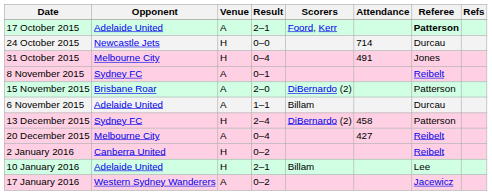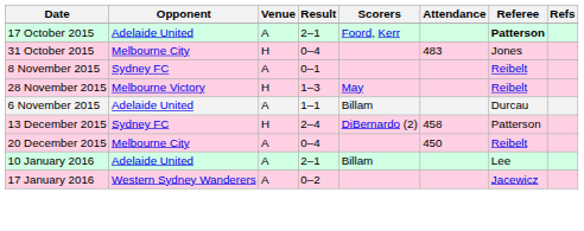 <table class="wikitable">
 <tr>
 <th>Date</th>
 <th>Opponent</th>
 <th>Venue</th>
 <th>Result</th>
 <th>Scorers</th>
 <th>Attendance</th>
 <th>Referee</th>
 <th>Refs</th>
 </tr>
 <tr>
 </tr>
 <tr bgcolor = "#d0ffe3">
 <td>17 October 2015</td>
 <td><a href='#'>Adelaide United</a></td>
 <td>A</td>
 <td>2–1</td>
 <td><a href='#'>Foord</a>, <a href='#'>Kerr</a></td>
 <td></td>
 <td><strong>Patterson</strong></td>
 <td></td>
 </tr>
-<tr bgcolor = "#f3f3f3">
-<td>24 October 2015</td>
-<td><a href='#'>Newcastle Jets</a></td>
-<td>H</td>
-<td>0–0</td>
-<td></td>
-<td>714</td>
-<td>Durcau</td>
-<td></td>
-</tr>
 <tr bgcolor = "#ffd0e3">
 <td>31 October 2015</td>
 <td><a href='#'>Melbourne City</a></td>
 <td>H</td>
 <td>0–4</td>
 <td></td>
-<td>491</td>
+<td>483</td>
 <td>Jones</td>
 <td></td>
 </tr>
 <tr bgcolor = "#ffd0e3">
 <td>8 November 2015</td>
 <td><a href='#'>Sydney FC</a></td>
 <td>A</td>
 <td>0–1</td>
 <td></td>
 <td></td>
 <td><a href='#'>Reibelt</a></td>
 <td></td>
 </tr>
-<tr bgcolor = "#d0ffe3">
-<td>15 November 2015</td>
-<td><a href='#'>Brisbane Roar</a></td>
-<td>A</td>
-<td>2–0</td>
-<td><a href='#'>DiBernardo</a> (2)</td>
+<tr bgcolor = "#ffd0e3">
+<td>28 November 2015</td>
+<td><a href='#'>Melbourne Victory</a></td>
+<td>H</td>
+<td>1–3</td>
+<td><a href='#'>May</a></td>
 <td></td>
-<td>Patterson</td>
+<td><a href='#'>Reibelt</a></td>
 <td></td>
 </tr>
 <tr bgcolor = "#f3f3f3">
 <td>6 November 2015</td>
 <td><a href='#'>Adelaide United</a></td>
 <td>A</td>
 <td>1–1</td>
 <td>Billam</td>
 <td></td>
 <td>Durcau</td>
 <td></td>
 </tr>
 <tr bgcolor = "#ffd0e3">
 <td>13 December 2015</td>
 <td><a href='#'>Sydney FC</a></td>
 <td>H</td>
 <td>2–4</td>
 <td><a href='#'>DiBernardo</a> (2)</td>
 <td>458</td>
 <td>Patterson</td>
 <td></td>
 </tr>
 <tr bgcolor = "#ffd0e3">
 <td>20 December 2015</td>
 <td><a href='#'>Melbourne City</a></td>
 <td>A</td>
 <td>0–4</td>
 <td></td>
-<td>427</td>
-<td><a href='#'>Reibelt</a></td>
-<td></td>
-</tr>
-<tr bgcolor = "#ffd0e3">
-<td>2 January 2016</td>
-<td><a href='#'>Canberra United</a></td>
-<td>H</td>
-<td>0–2</td>
-<td></td>
-<td></td>
+<td>450</td>
 <td><a href='#'>Reibelt</a></td>
 <td></td>
 </tr>
 <tr bgcolor = "#d0ffe3">
 <td>10 January 2016</td>
 <td><a href='#'>Adelaide United</a></td>
-<td>H</td>
+<td>A</td>
 <td>2–1</td>
 <td>Billam</td>
 <td></td>
 <td>Lee</td>
 <td></td>
 </tr>
 <tr bgcolor = "#ffd0e3">
 <td>17 January 2016</td>
 <td><a href='#'>Western Sydney Wanderers</a></td>
 <td>A</td>
 <td>0–2</td>
 <td></td>
 <td></td>
 <td><a href='#'>Jacewicz</a></td>
 <td></td>
 </tr>
 </table>
